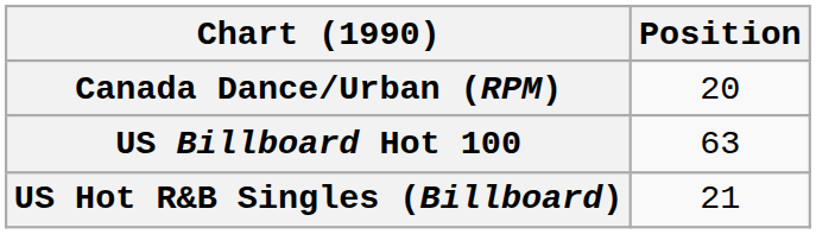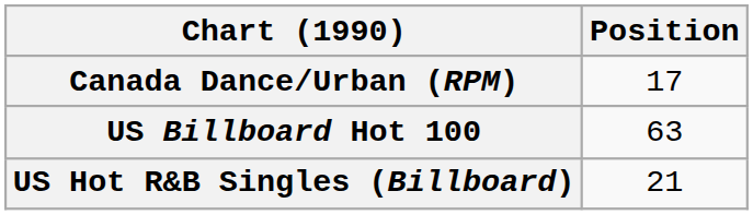 <table class="wikitable sortable plainrowheaders" style="text-align:center">
 <tr>
 <th>Chart (1990)</th>
 <th>Position</th>
 </tr>
 <tr>
 <th scope="row">Canada Dance/Urban (<em>RPM</em>)</th>
-<td>20</td>
+<td>17</td>
 </tr>
 <tr>
 <th scope="row">US <em>Billboard</em> Hot 100</th>
 <td>63</td>
 </tr>
 <tr>
 <th scope="row">US Hot R&B Singles (<em>Billboard</em>)</th>
 <td>21</td>
 </tr>
 </table>
